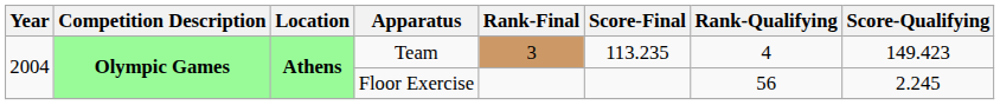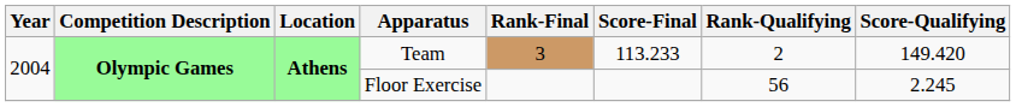 <table class="wikitable" style="text-align:center">
 <tr>
 <th>Year</th>
 <th>Competition Description</th>
 <th>Location</th>
 <th>Apparatus</th>
 <th>Rank-Final</th>
 <th>Score-Final</th>
 <th>Rank-Qualifying</th>
 <th>Score-Qualifying</th>
 </tr>
 <tr>
 <td rowspan=2>2004</td>
 <td bgcolor=98FB98 rowspan=2><strong>Olympic Games</strong></td>
 <td bgcolor=98FB98 rowspan=2><strong>Athens</strong></td>
 <td>Team</td>
 <td bgcolor=cc9966>3</td>
-<td>113.235</td>
-<td>4</td>
-<td>149.423</td>
+<td>113.233</td>
+<td>2</td>
+<td>149.420</td>
 </tr>
 <tr>
 <td>Floor Exercise</td>
 <td></td>
 <td></td>
 <td>56</td>
 <td>2.245</td>
 </tr>
 <tr>
 </tr>
 </table>
